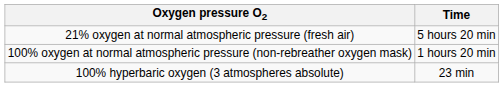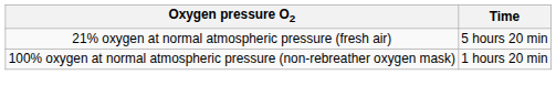 <table class="wikitable" style="margin-left: auto; margin-right: auto; border: none; text-align:center;">
 <tr>
 <th>Oxygen pressure О<sub>2</sub></th>
 <th>Time</th>
 </tr>
 <tr>
 <td>21% oxygen at normal atmospheric pressure (fresh air)</td>
 <td>5 hours 20 min</td>
 </tr>
 <tr>
 <td>100% oxygen at normal atmospheric pressure (non-rebreather oxygen mask)</td>
 <td>1 hours 20 min</td>
 </tr>
-<tr>
-<td>100% hyperbaric oxygen (3 atmospheres absolute)</td>
-<td>23 min</td>
-</tr>
 </table>
